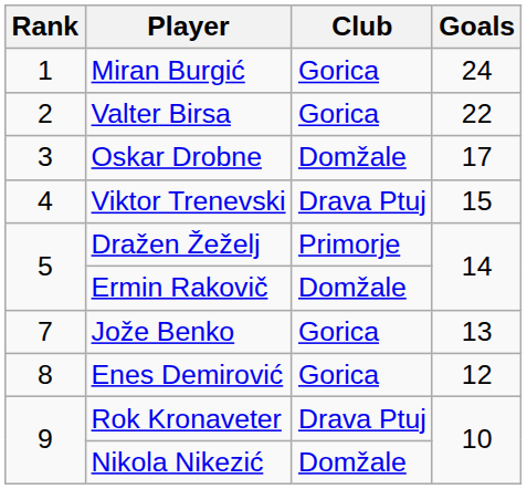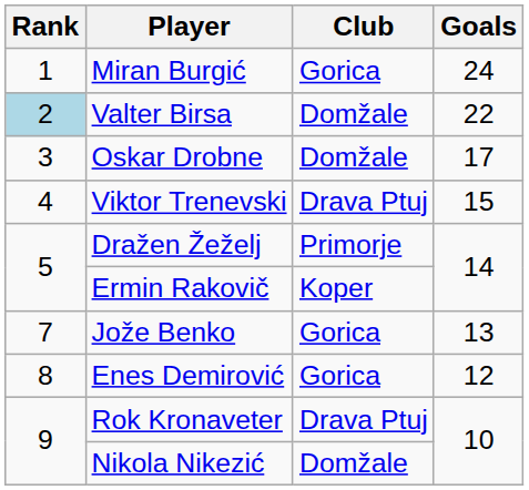 <table class="wikitable" style="text-align:left">
 <tr>
 <th>Rank</th>
 <th>Player</th>
 <th>Club</th>
 <th>Goals</th>
 </tr>
 <tr>
 <td align="center">1</td>
 <td> <a href='#'>Miran Burgić</a></td>
 <td><a href='#'>Gorica</a></td>
 <td rowspan=1 align=center>24</td>
 </tr>
 <tr>
-<td align="center">2</td>
+<td align="center" style="background: lightblue;">2</td>
 <td> <a href='#'>Valter Birsa</a></td>
-<td><a href='#'>Gorica</a></td>
+<td><a href='#'>Domžale</a></td>
 <td rowspan=1 align=center>22</td>
 </tr>
 <tr>
 <td align="center">3</td>
 <td> <a href='#'>Oskar Drobne</a></td>
 <td><a href='#'>Domžale</a></td>
 <td rowspan=1 align=center>17</td>
 </tr>
 <tr>
 <td align="center">4</td>
 <td> <a href='#'>Viktor Trenevski</a></td>
 <td><a href='#'>Drava Ptuj</a></td>
 <td rowspan=1 align=center>15</td>
 </tr>
 <tr>
 <td rowspan=2 align="center">5</td>
 <td> <a href='#'>Dražen Žeželj</a></td>
 <td><a href='#'>Primorje</a></td>
 <td rowspan=2 align=center>14</td>
 </tr>
 <tr>
 <td> <a href='#'>Ermin Rakovič</a></td>
-<td><a href='#'>Domžale</a></td>
+<td><a href='#'>Koper</a></td>
 </tr>
 <tr>
 <td align="center">7</td>
 <td> <a href='#'>Jože Benko</a></td>
 <td><a href='#'>Gorica</a></td>
 <td rowspan=1 align=center>13</td>
 </tr>
 <tr>
 <td align="center">8</td>
 <td> <a href='#'>Enes Demirović</a></td>
 <td><a href='#'>Gorica</a></td>
 <td rowspan=1 align=center>12</td>
 </tr>
 <tr>
 <td rowspan=2 align="center">9</td>
 <td> <a href='#'>Rok Kronaveter</a></td>
 <td><a href='#'>Drava Ptuj</a></td>
 <td rowspan=2 align=center>10</td>
 </tr>
 <tr>
 <td> <a href='#'>Nikola Nikezić</a></td>
 <td><a href='#'>Domžale</a></td>
 </tr>
 </table>
